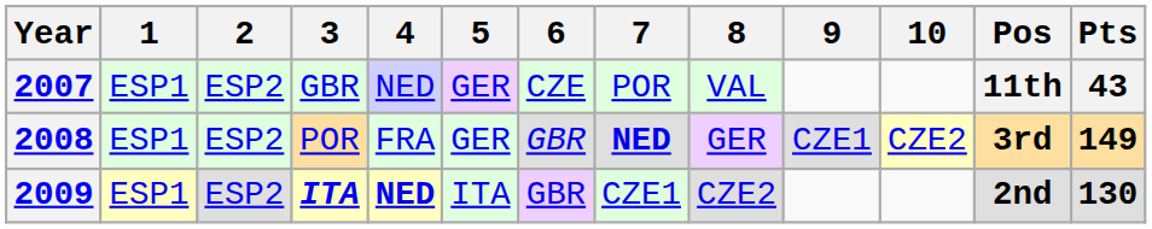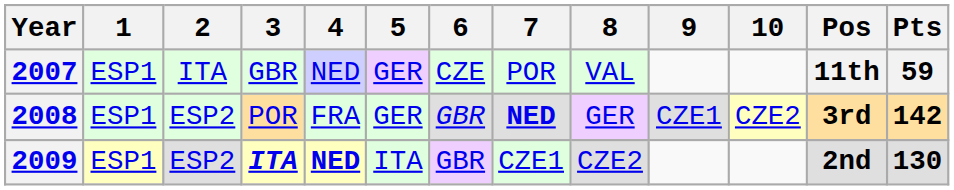 <table class="wikitable" style="text-align:center">
 <tr>
 <th>Year</th>
 <th>1</th>
 <th>2</th>
 <th>3</th>
 <th>4</th>
 <th>5</th>
 <th>6</th>
 <th>7</th>
 <th>8</th>
 <th>9</th>
 <th>10</th>
 <th>Pos</th>
 <th>Pts</th>
 </tr>
 <tr>
 <th><a href='#'>2007</a></th>
 <td style="background:#dfffdf;"><a href='#'>ESP1</a><br></td>
-<td style="background:#dfffdf;"><a href='#'>ESP2</a><br></td>
+<td style="background:#dfffdf;"><a href='#'>ITA</a><br></td>
 <td style="background:#dfffdf;"><a href='#'>GBR</a><br></td>
 <td style="background:#cfcfff;"><a href='#'>NED</a><br></td>
 <td style="background:#efcfff;"><a href='#'>GER</a><br></td>
 <td style="background:#dfffdf;"><a href='#'>CZE</a><br></td>
 <td style="background:#dfffdf;"><a href='#'>POR</a><br></td>
 <td style="background:#dfffdf;"><a href='#'>VAL</a><br></td>
 <td></td>
 <td></td>
 <th>11th</th>
-<th>43</th>
+<th>59</th>
 </tr>
 <tr>
 <th><a href='#'>2008</a></th>
 <td style="background:#dfffdf;"><a href='#'>ESP1</a><br></td>
 <td style="background:#dfffdf;"><a href='#'>ESP2</a><br></td>
 <td style="background:#ffdf9f;"><a href='#'>POR</a><br></td>
 <td style="background:#dfffdf;"><a href='#'>FRA</a><br></td>
 <td style="background:#dfffdf;"><a href='#'>GER</a><br></td>
 <td style="background:#dfdfdf;"><em><a href='#'>GBR</a></em><br></td>
 <td style="background:#dfdfdf;"><strong><a href='#'>NED</a></strong><br></td>
 <td style="background:#efcfff;"><a href='#'>GER</a><br></td>
 <td style="background:#dfdfdf;"><a href='#'>CZE1</a><br></td>
 <td style="background:#ffffbf;"><a href='#'>CZE2</a><br></td>
 <th style="background:#ffdf9f;">3rd</th>
-<th style="background:#ffdf9f;">149</th>
+<th style="background:#ffdf9f;">142</th>
 </tr>
 <tr>
 <th><a href='#'>2009</a></th>
 <td style="background:#ffffbf;"><a href='#'>ESP1</a><br></td>
 <td style="background:#dfdfdf;"><a href='#'>ESP2</a><br></td>
 <td style="background:#ffffbf;"><strong><em><a href='#'>ITA</a></em></strong><br></td>
 <td style="background:#ffffbf;"><strong><a href='#'>NED</a></strong><br></td>
 <td style="background:#dfffdf;"><a href='#'>ITA</a><br></td>
 <td style="background:#efcfff;"><a href='#'>GBR</a><br></td>
 <td style="background:#dfffdf;"><a href='#'>CZE1</a><br></td>
 <td style="background:#dfdfdf;"><a href='#'>CZE2</a><br></td>
 <td></td>
 <td></td>
 <th style="background:#dfdfdf;">2nd</th>
 <th style="background:#dfdfdf;">130</th>
 </tr>
 </table>
